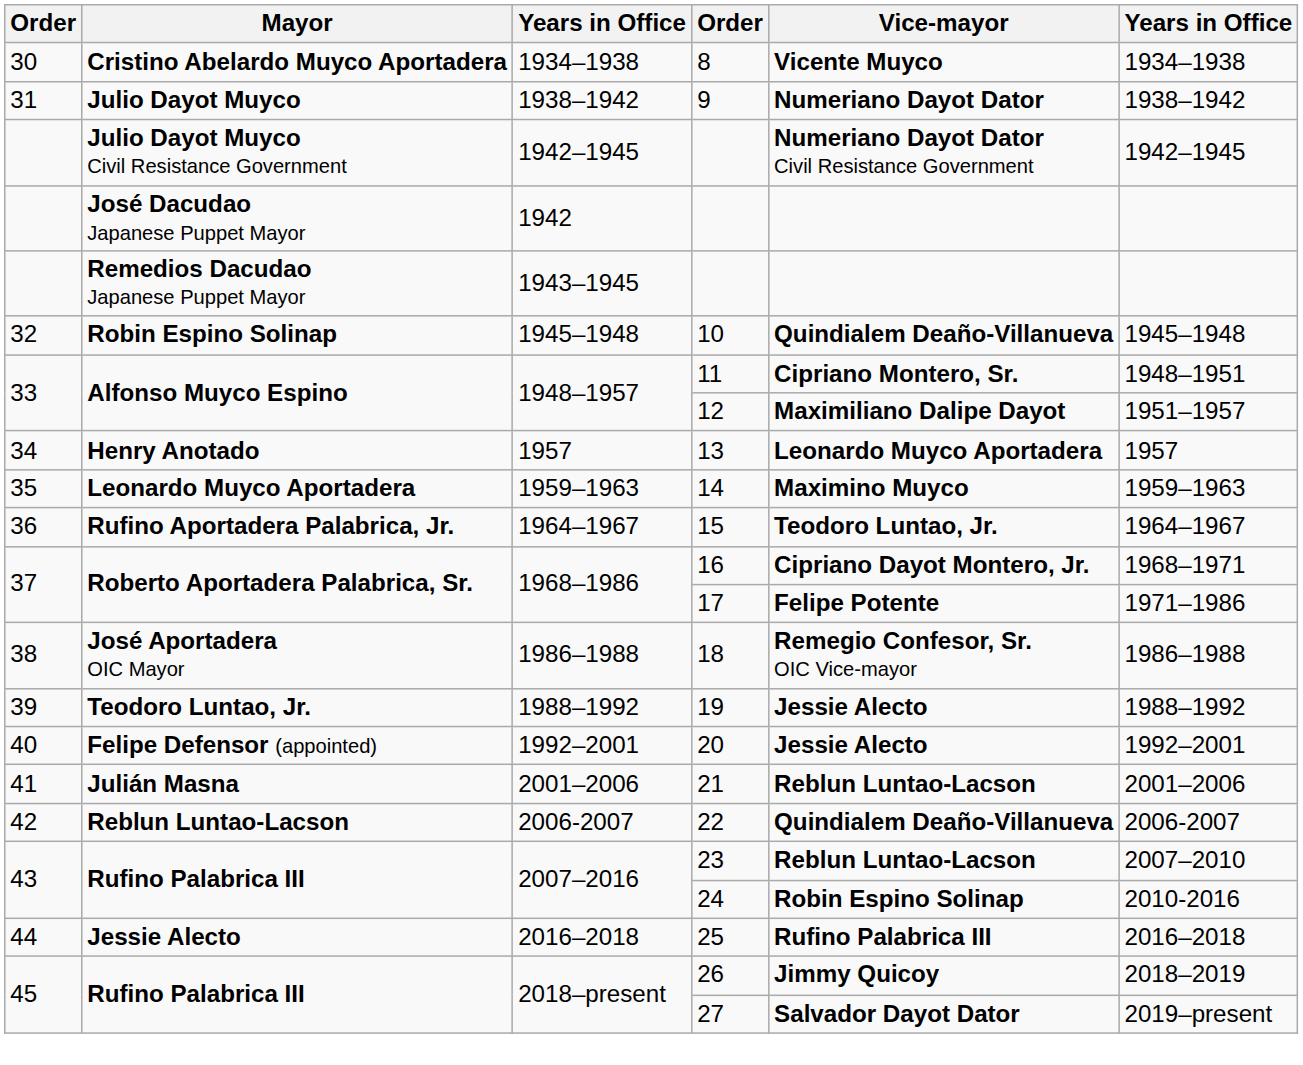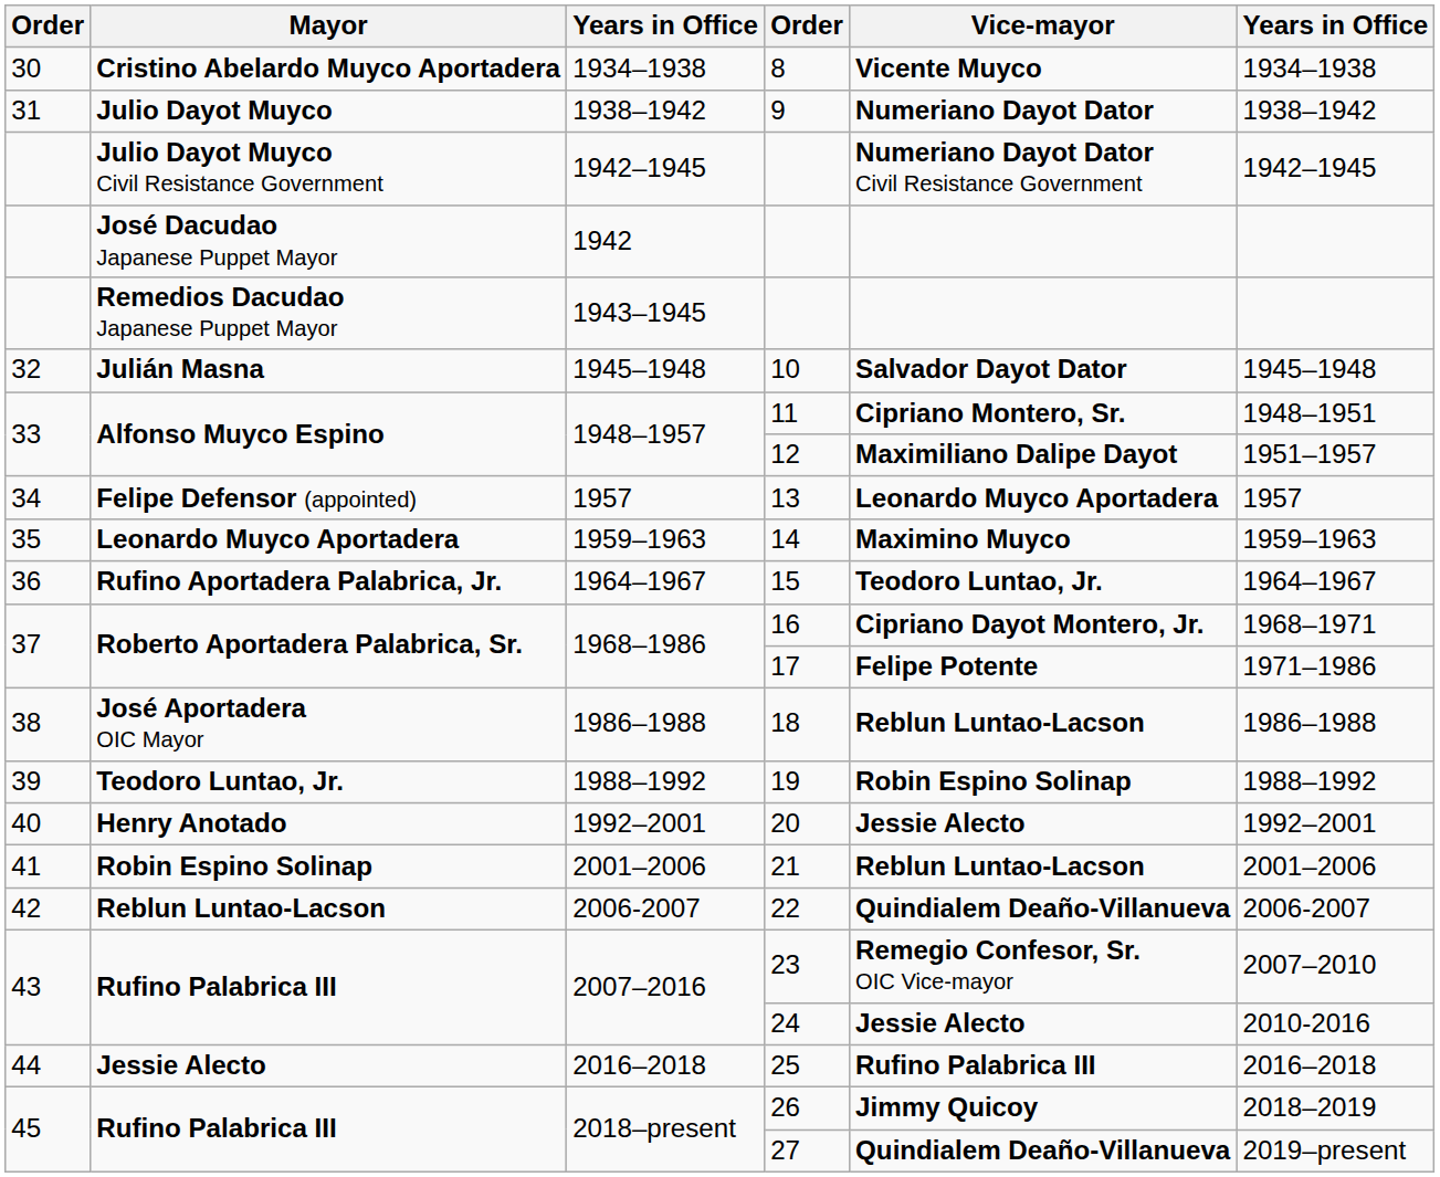 <table class="wikitable">
 <tr>
 <th>Order</th>
 <th>Mayor</th>
 <th>Years in Office</th>
 <th>Order</th>
 <th>Vice-mayor</th>
 <th>Years in Office</th>
 </tr>
 <tr>
 <td>30</td>
 <td><strong>Cristino Abelardo Muyco Aportadera</strong></td>
 <td>1934–1938</td>
 <td>8</td>
 <td><strong>Vicente Muyco</strong></td>
 <td>1934–1938</td>
 </tr>
 <tr>
 <td>31</td>
 <td><strong>Julio Dayot Muyco</strong></td>
 <td>1938–1942</td>
 <td>9</td>
 <td><strong>Numeriano Dayot Dator</strong></td>
 <td>1938–1942</td>
 </tr>
 <tr>
 <td></td>
 <td><strong>Julio Dayot Muyco</strong> <br><small>Civil Resistance Government</small></td>
 <td>1942–1945</td>
 <td></td>
 <td><strong>Numeriano Dayot Dator</strong> <br><small>Civil Resistance Government</small></td>
 <td>1942–1945</td>
 </tr>
 <tr>
 <td></td>
 <td><strong>José Dacudao</strong> <br><small>Japanese Puppet Mayor</small></td>
 <td>1942</td>
 <td></td>
 <td></td>
 <td></td>
 </tr>
 <tr>
 <td></td>
 <td><strong>Remedios Dacudao</strong> <br><small>Japanese Puppet Mayor</small></td>
 <td>1943–1945</td>
 <td></td>
 <td></td>
 <td></td>
 </tr>
 <tr>
 <td>32</td>
-<td><strong>Robin Espino Solinap</strong></td>
+<td><strong>Julián Masna</strong></td>
 <td>1945–1948</td>
 <td>10</td>
-<td><strong>Quindialem Deaño-Villanueva</strong></td>
+<td><strong>Salvador Dayot Dator</strong></td>
 <td>1945–1948</td>
 </tr>
 <tr>
 <td rowspan="2">33</td>
 <td rowspan="2"><strong>Alfonso Muyco Espino</strong></td>
 <td rowspan="2">1948–1957</td>
 <td>11</td>
 <td><strong>Cipriano Montero, Sr.</strong></td>
 <td>1948–1951</td>
 </tr>
 <tr>
 <td>12</td>
 <td><strong>Maximiliano Dalipe Dayot</strong></td>
 <td>1951–1957</td>
 </tr>
 <tr>
 <td>34</td>
-<td><strong>Henry Anotado</strong></td>
+<td><strong>Felipe Defensor</strong> <small>(appointed)</small></td>
 <td>1957</td>
 <td>13</td>
 <td><strong>Leonardo Muyco Aportadera</strong></td>
 <td>1957</td>
 </tr>
 <tr>
 <td>35</td>
 <td><strong>Leonardo Muyco Aportadera</strong></td>
 <td>1959–1963</td>
 <td>14</td>
 <td><strong>Maximino Muyco</strong></td>
 <td>1959–1963</td>
 </tr>
 <tr>
 <td>36</td>
 <td><strong>Rufino Aportadera Palabrica, Jr.</strong></td>
 <td>1964–1967</td>
 <td>15</td>
 <td><strong>Teodoro Luntao, Jr.</strong></td>
 <td>1964–1967</td>
 </tr>
 <tr>
 <td rowspan="2">37</td>
 <td rowspan="2"><strong>Roberto Aportadera Palabrica, Sr.</strong></td>
 <td rowspan="2">1968–1986</td>
 <td>16</td>
 <td><strong>Cipriano Dayot Montero, Jr.</strong></td>
 <td>1968–1971</td>
 </tr>
 <tr>
 <td>17</td>
 <td><strong>Felipe Potente</strong></td>
 <td>1971–1986</td>
 </tr>
 <tr>
 <td>38</td>
 <td><strong>José Aportadera</strong> <br><small>OIC Mayor</small></td>
 <td>1986–1988</td>
 <td>18</td>
-<td><strong>Remegio Confesor, Sr.</strong> <br><small>OIC Vice-mayor</small></td>
+<td><strong>Reblun Luntao-Lacson</strong></td>
 <td>1986–1988</td>
 </tr>
 <tr>
 <td>39</td>
 <td><strong>Teodoro Luntao, Jr.</strong></td>
 <td>1988–1992</td>
 <td>19</td>
-<td><strong>Jessie Alecto</strong></td>
+<td><strong>Robin Espino Solinap</strong></td>
 <td>1988–1992</td>
 </tr>
 <tr>
 <td>40</td>
-<td><strong>Felipe Defensor</strong> <small>(appointed)</small></td>
+<td><strong>Henry Anotado</strong></td>
 <td>1992–2001</td>
 <td>20</td>
 <td><strong>Jessie Alecto</strong></td>
 <td>1992–2001</td>
 </tr>
 <tr>
 <td>41</td>
-<td><strong>Julián Masna</strong></td>
+<td><strong>Robin Espino Solinap</strong></td>
 <td>2001–2006</td>
 <td>21</td>
 <td><strong>Reblun Luntao-Lacson</strong></td>
 <td>2001–2006</td>
 </tr>
 <tr>
 <td>42</td>
 <td><strong>Reblun Luntao-Lacson</strong></td>
 <td>2006-2007</td>
 <td>22</td>
 <td><strong>Quindialem Deaño-Villanueva</strong></td>
 <td>2006-2007</td>
 </tr>
 <tr>
 <td rowspan="2">43</td>
 <td rowspan="2"><strong>Rufino Palabrica III</strong></td>
 <td rowspan="2">2007–2016</td>
 <td>23</td>
-<td><strong>Reblun Luntao-Lacson</strong></td>
+<td><strong>Remegio Confesor, Sr.</strong> <br><small>OIC Vice-mayor</small></td>
 <td>2007–2010</td>
 </tr>
 <tr>
 <td>24</td>
-<td><strong>Robin Espino Solinap</strong></td>
+<td><strong>Jessie Alecto</strong></td>
 <td>2010-2016</td>
 </tr>
 <tr>
 <td>44</td>
 <td><strong>Jessie Alecto</strong></td>
 <td>2016–2018</td>
 <td>25</td>
 <td><strong>Rufino Palabrica III</strong></td>
 <td>2016–2018</td>
 </tr>
 <tr>
 <td rowspan="2">45</td>
 <td rowspan="2"><strong>Rufino Palabrica III</strong></td>
 <td rowspan="2">2018–present</td>
 <td>26</td>
 <td><strong>Jimmy Quicoy</strong></td>
 <td>2018–2019</td>
 </tr>
 <tr>
 <td>27</td>
-<td><strong>Salvador Dayot Dator</strong></td>
+<td><strong>Quindialem Deaño-Villanueva</strong></td>
 <td>2019–present</td>
 </tr>
 </table>
